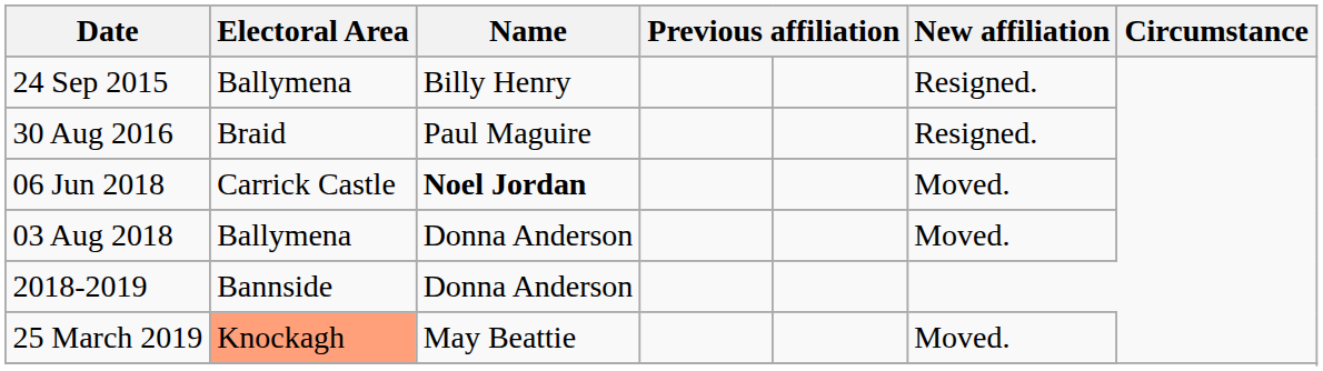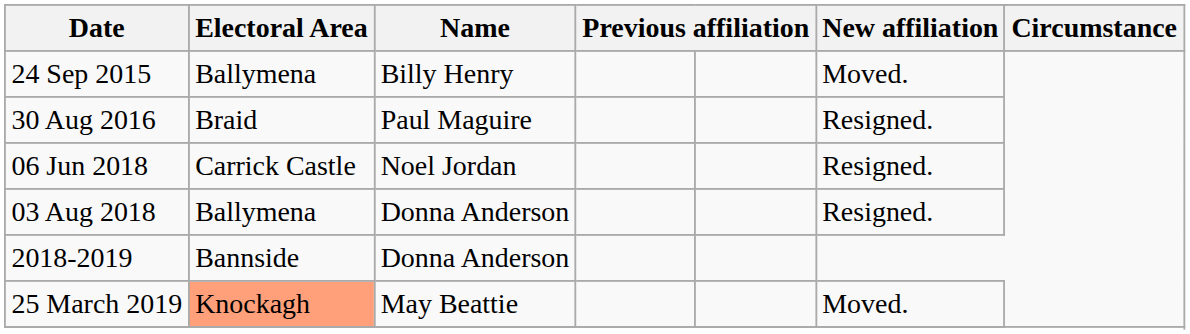 <table class="wikitable" style="font-size: 95%;">
 <tr>
 <th>Date</th>
 <th>Electoral Area</th>
 <th>Name</th>
 <th colspan="2">Previous affiliation</th>
 <th colspan="2">New affiliation</th>
 <th>Circumstance</th>
 </tr>
 <tr>
 <td>24 Sep 2015</td>
 <td>Ballymena</td>
 <td>Billy Henry</td>
 <td></td>
 <td></td>
-<td>Resigned.</td>
+<td>Moved.</td>
 </tr>
 <tr>
 <td>30 Aug 2016</td>
 <td>Braid</td>
 <td>Paul Maguire</td>
 <td></td>
 <td></td>
 <td>Resigned.</td>
 </tr>
 <tr>
 <td>06 Jun 2018</td>
 <td>Carrick Castle</td>
-<td><strong>Noel Jordan</strong></td>
+<td>Noel Jordan</td>
 <td></td>
 <td></td>
-<td>Moved.</td>
+<td>Resigned.</td>
 </tr>
 <tr>
 <td>03 Aug 2018</td>
 <td>Ballymena</td>
 <td>Donna Anderson</td>
 <td></td>
 <td></td>
-<td>Moved.</td>
+<td>Resigned.</td>
 </tr>
 <tr>
 <td>2018-2019</td>
 <td>Bannside</td>
 <td>Donna Anderson</td>
 <td></td>
 <td></td>
 </tr>
 <tr>
 <td>25 March 2019</td>
 <td style="background: lightsalmon;">Knockagh</td>
 <td>May Beattie</td>
 <td></td>
 <td></td>
 <td>Moved.</td>
 </tr>
 <tr>
 </tr>
 </table>
